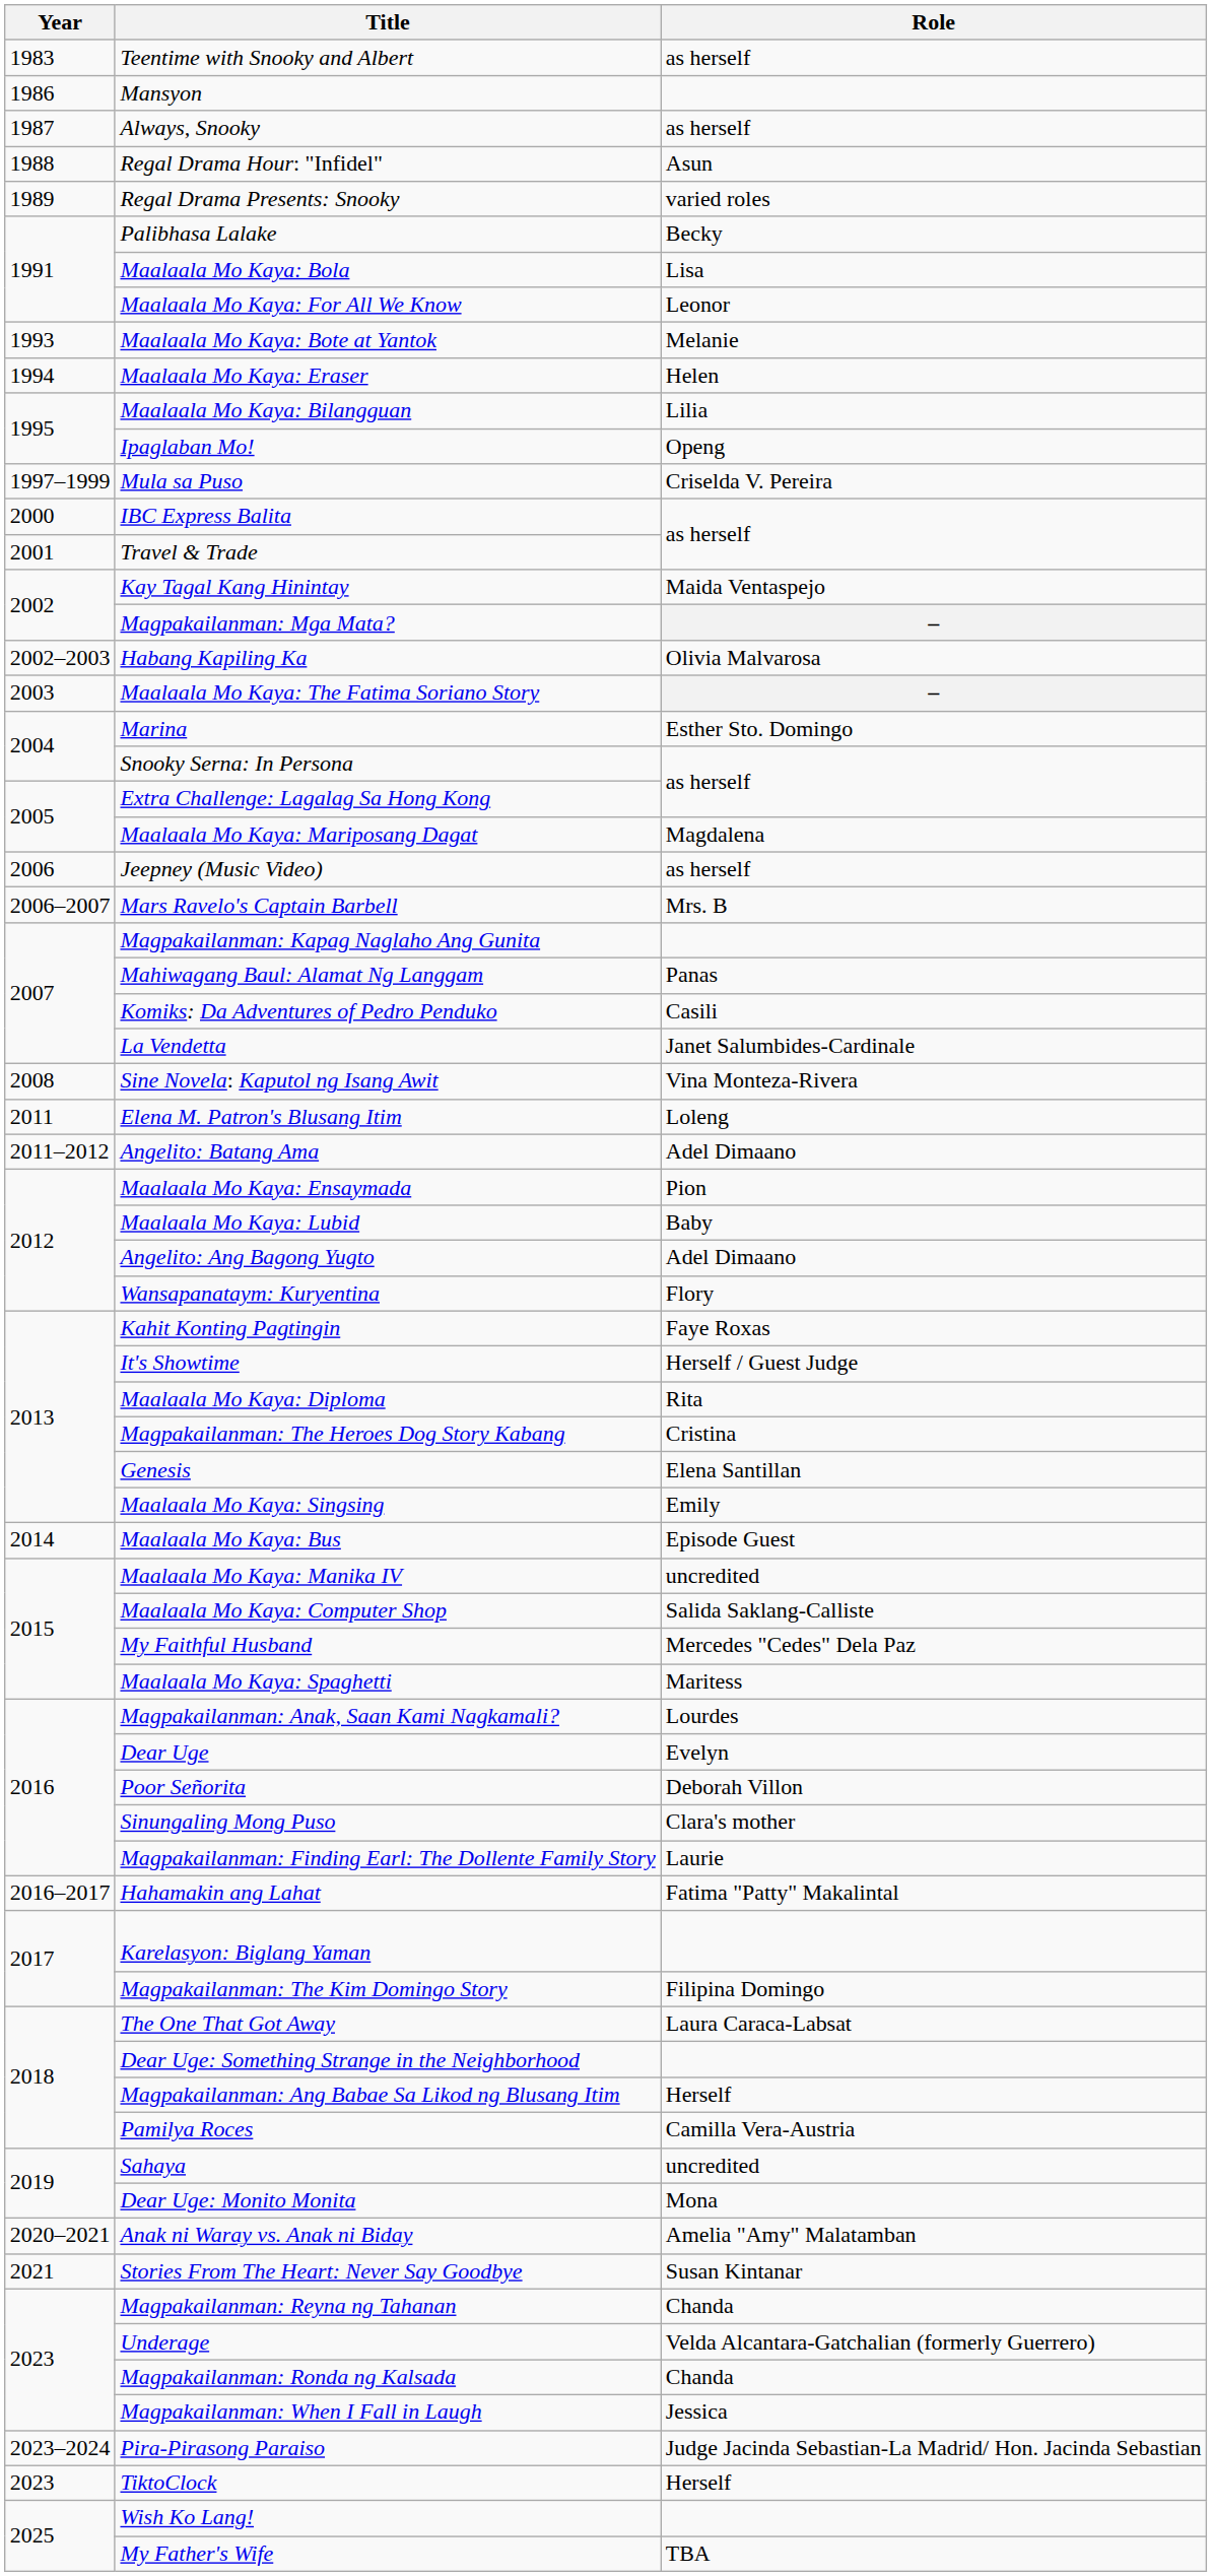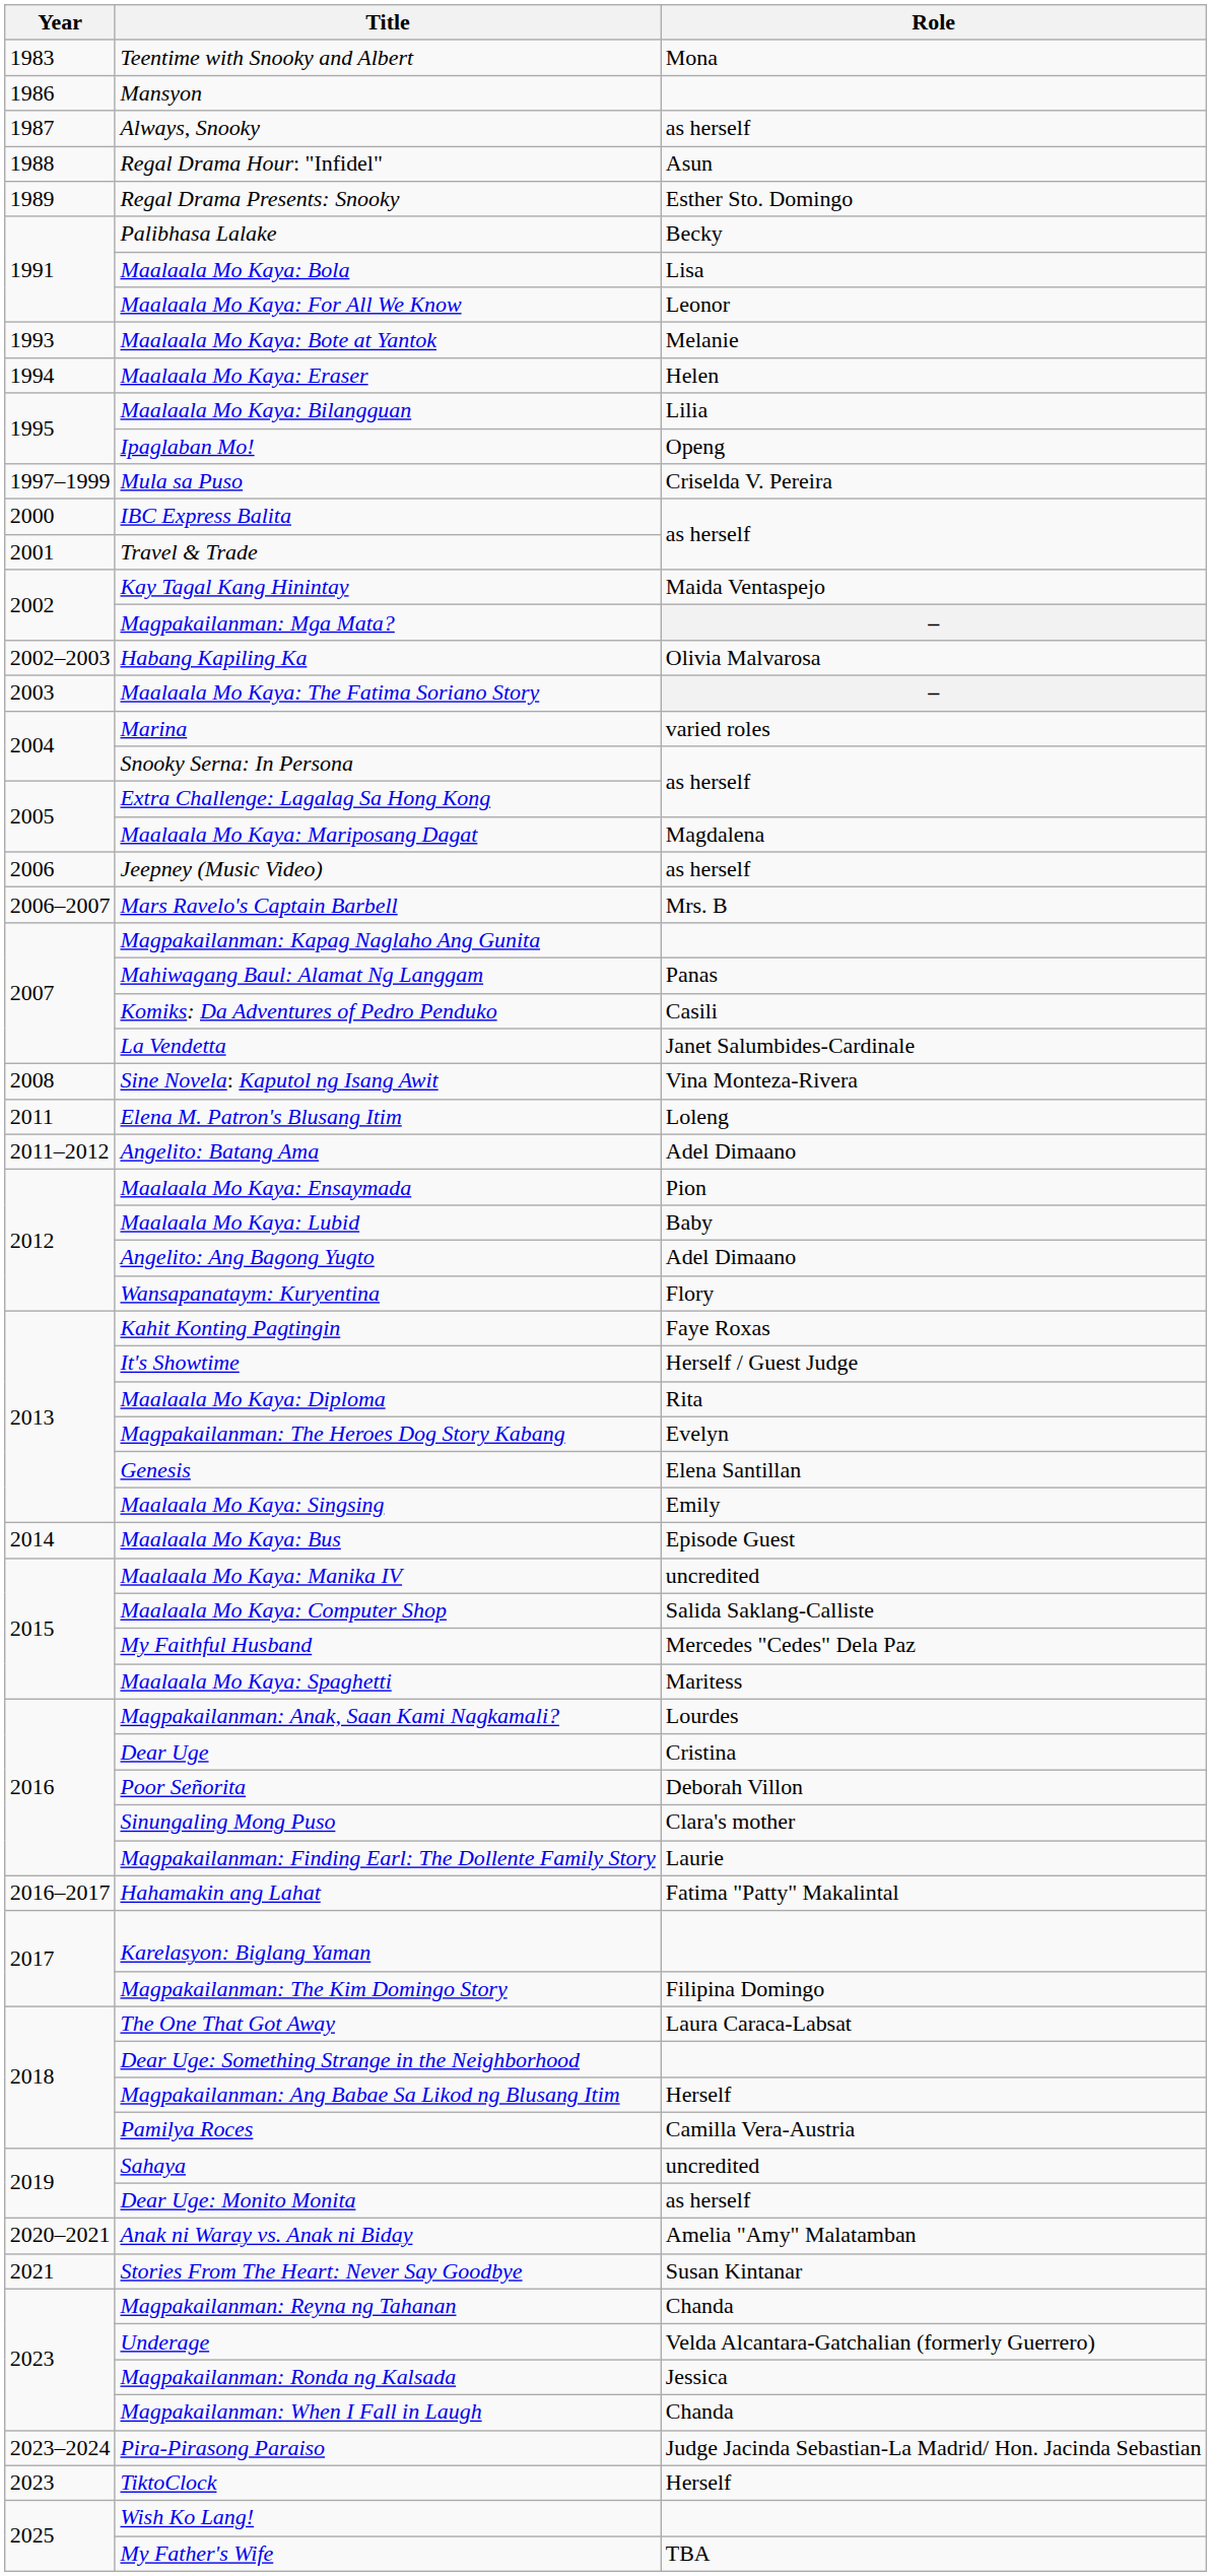 <table class="wikitable sortable">
 <tr>
 <th scope="col">Year</th>
 <th scope="col">Title</th>
 <th scope="col">Role</th>
 </tr>
 <tr>
 <td>1983</td>
 <td><em>Teentime with Snooky and Albert</em></td>
-<td>as herself</td>
+<td>Mona</td>
 </tr>
 <tr>
 <td>1986</td>
 <td><em>Mansyon</em></td>
 </tr>
 <tr>
 <td>1987</td>
 <td><em>Always, Snooky</em></td>
 <td>as herself</td>
 </tr>
 <tr>
 <td>1988</td>
 <td><em>Regal Drama Hour</em>: "Infidel"</td>
 <td>Asun</td>
 </tr>
 <tr>
 <td>1989</td>
 <td><em>Regal Drama Presents: Snooky</em></td>
-<td>varied roles</td>
+<td>Esther Sto. Domingo</td>
 </tr>
 <tr>
 <td rowspan="3">1991</td>
 <td><em>Palibhasa Lalake</em></td>
 <td>Becky</td>
 </tr>
 <tr>
 <td><a href='#'><em>Maalaala Mo Kaya: Bola</em></a></td>
 <td>Lisa</td>
 </tr>
 <tr>
 <td><a href='#'><em>Maalaala Mo Kaya: For All We Know</em></a></td>
 <td>Leonor</td>
 </tr>
 <tr>
 <td>1993</td>
 <td><a href='#'><em>Maalaala Mo Kaya: Bote at Yantok</em></a></td>
 <td>Melanie</td>
 </tr>
 <tr>
 <td>1994</td>
 <td><a href='#'><em>Maalaala Mo Kaya: Eraser</em></a></td>
 <td>Helen</td>
 </tr>
 <tr>
 <td rowspan="2">1995</td>
 <td><a href='#'><em>Maalaala Mo Kaya: Bilangguan</em></a></td>
 <td>Lilia</td>
 </tr>
 <tr>
 <td><em><a href='#'>Ipaglaban Mo!</a></em></td>
 <td>Openg</td>
 </tr>
 <tr>
 <td>1997–1999</td>
 <td><em><a href='#'>Mula sa Puso</a></em></td>
 <td>Criselda V. Pereira</td>
 </tr>
 <tr>
 <td>2000</td>
 <td><em><a href='#'>IBC Express Balita</a></em></td>
 <td rowspan="2">as herself</td>
 </tr>
 <tr>
 <td>2001</td>
 <td><em>Travel & Trade</em></td>
 </tr>
 <tr>
 <td rowspan="2">2002</td>
 <td><em><a href='#'>Kay Tagal Kang Hinintay</a></em></td>
 <td>Maida Ventaspejo</td>
 </tr>
 <tr>
 <td><em><a href='#'>Magpakailanman: Mga Mata?</a></em></td>
 <th>–</th>
 </tr>
 <tr>
 <td>2002–2003</td>
 <td><em><a href='#'>Habang Kapiling Ka</a></em></td>
 <td>Olivia Malvarosa</td>
 </tr>
 <tr>
 <td>2003</td>
 <td><em><a href='#'>Maalaala Mo Kaya: The Fatima Soriano Story</a></em></td>
 <th>–</th>
 </tr>
 <tr>
 <td rowspan="2">2004</td>
 <td><em><a href='#'>Marina</a></em></td>
-<td>Esther Sto. Domingo</td>
+<td>varied roles</td>
 </tr>
 <tr>
 <td><em>Snooky Serna: In Persona</em></td>
 <td rowspan="2">as herself</td>
 </tr>
 <tr>
 <td rowspan="2">2005</td>
 <td><em><a href='#'>Extra Challenge: Lagalag Sa Hong Kong</a></em></td>
 </tr>
 <tr>
 <td><em><a href='#'> Maalaala Mo Kaya: Mariposang Dagat</a></em></td>
 <td>Magdalena</td>
 </tr>
 <tr>
 <td>2006</td>
 <td><em>Jeepney (Music Video)</em></td>
 <td>as herself</td>
 </tr>
 <tr>
 <td>2006–2007</td>
 <td><em><a href='#'>Mars Ravelo's Captain Barbell</a></em></td>
 <td>Mrs. B</td>
 </tr>
 <tr>
 <td rowspan="4">2007</td>
 <td><em><a href='#'>Magpakailanman: Kapag Naglaho Ang Gunita</a></em></td>
 </tr>
 <tr>
 <td><em><a href='#'>Mahiwagang Baul: Alamat Ng Langgam</a></em></td>
 <td>Panas</td>
 </tr>
 <tr>
 <td><em><a href='#'>Komiks</a>: <a href='#'>Da Adventures of Pedro Penduko</a></em></td>
 <td>Casili</td>
 </tr>
 <tr>
 <td><em><a href='#'>La Vendetta</a></em></td>
 <td>Janet Salumbides-Cardinale</td>
 </tr>
 <tr>
 <td>2008</td>
 <td><em><a href='#'>Sine Novela</a></em>: <em><a href='#'>Kaputol ng Isang Awit</a></em></td>
 <td>Vina Monteza-Rivera</td>
 </tr>
 <tr>
 <td>2011</td>
 <td><em><a href='#'>Elena M. Patron's Blusang Itim</a></em></td>
 <td>Loleng</td>
 </tr>
 <tr>
 <td>2011–2012</td>
 <td><em><a href='#'>Angelito: Batang Ama</a></em></td>
 <td>Adel Dimaano</td>
 </tr>
 <tr>
 <td rowspan="4">2012</td>
 <td><em><a href='#'>Maalaala Mo Kaya: Ensaymada</a></em></td>
 <td>Pion</td>
 </tr>
 <tr>
 <td><em><a href='#'>Maalaala Mo Kaya: Lubid</a></em></td>
 <td>Baby</td>
 </tr>
 <tr>
 <td><em><a href='#'>Angelito: Ang Bagong Yugto</a></em></td>
 <td>Adel Dimaano</td>
 </tr>
 <tr>
 <td><em><a href='#'>Wansapanataym: Kuryentina</a></em></td>
 <td>Flory</td>
 </tr>
 <tr>
 <td rowspan="6">2013</td>
 <td><em><a href='#'>Kahit Konting Pagtingin</a></em></td>
 <td>Faye Roxas</td>
 </tr>
 <tr>
 <td><em><a href='#'>It's Showtime</a></em></td>
 <td>Herself / Guest Judge</td>
 </tr>
 <tr>
 <td><em><a href='#'>Maalaala Mo Kaya: Diploma</a></em></td>
 <td>Rita</td>
 </tr>
 <tr>
 <td><em><a href='#'> Magpakailanman: The Heroes Dog Story Kabang</a></em></td>
-<td>Cristina</td>
+<td>Evelyn</td>
 </tr>
 <tr>
 <td><em><a href='#'>Genesis</a></em></td>
 <td>Elena Santillan</td>
 </tr>
 <tr>
 <td><em><a href='#'>Maalaala Mo Kaya: Singsing</a></em></td>
 <td>Emily</td>
 </tr>
 <tr>
 <td>2014</td>
 <td><em><a href='#'> Maalaala Mo Kaya: Bus</a></em></td>
 <td>Episode Guest</td>
 </tr>
 <tr>
 <td rowspan="4">2015</td>
 <td><em><a href='#'>Maalaala Mo Kaya: Manika IV</a></em></td>
 <td>uncredited</td>
 </tr>
 <tr>
 <td><em><a href='#'>Maalaala Mo Kaya: Computer Shop</a></em></td>
 <td>Salida Saklang-Calliste</td>
 </tr>
 <tr>
 <td><em><a href='#'>My Faithful Husband</a></em></td>
 <td>Mercedes "Cedes" Dela Paz</td>
 </tr>
 <tr>
 <td><em><a href='#'>Maalaala Mo Kaya: Spaghetti</a></em></td>
 <td>Maritess</td>
 </tr>
 <tr>
 <td rowspan="5">2016</td>
 <td><em><a href='#'>Magpakailanman: Anak, Saan Kami Nagkamali?</a></em></td>
 <td>Lourdes</td>
 </tr>
 <tr>
 <td><em><a href='#'>Dear Uge</a></em></td>
-<td>Evelyn</td>
+<td>Cristina</td>
 </tr>
 <tr>
 <td><em><a href='#'>Poor Señorita</a></em></td>
 <td>Deborah Villon</td>
 </tr>
 <tr>
 <td><em><a href='#'>Sinungaling Mong Puso</a></em></td>
 <td>Clara's mother</td>
 </tr>
 <tr>
 <td><em><a href='#'>Magpakailanman: Finding Earl: The Dollente Family Story</a></em></td>
 <td>Laurie</td>
 </tr>
 <tr>
 <td>2016–2017</td>
 <td><em><a href='#'>Hahamakin ang Lahat</a></em></td>
 <td>Fatima "Patty" Makalintal</td>
 </tr>
 <tr>
 <td rowspan="2">2017</td>
 <td><br><em><a href='#'>Karelasyon: Biglang Yaman</a></em></td>
 </tr>
 <tr>
 <td><em><a href='#'>Magpakailanman: The Kim Domingo Story</a></em></td>
 <td>Filipina Domingo</td>
 </tr>
 <tr>
 <td rowspan="4">2018</td>
 <td><em><a href='#'>The One That Got Away</a></em></td>
 <td>Laura Caraca-Labsat</td>
 </tr>
 <tr>
 <td><em> <a href='#'>Dear Uge: Something Strange in the Neighborhood</a></em></td>
 <td></td>
 </tr>
 <tr>
 <td><em><a href='#'>Magpakailanman: Ang Babae Sa Likod ng Blusang Itim</a></em></td>
 <td>Herself</td>
 </tr>
 <tr>
 <td><em><a href='#'>Pamilya Roces</a></em></td>
 <td>Camilla Vera-Austria</td>
 </tr>
 <tr>
 <td rowspan="2">2019</td>
 <td><em><a href='#'>Sahaya</a></em></td>
 <td>uncredited</td>
 </tr>
 <tr>
 <td><em><a href='#'>Dear Uge: Monito Monita</a></em></td>
-<td>Mona</td>
+<td>as herself</td>
 </tr>
 <tr>
 <td>2020–2021</td>
 <td><em><a href='#'>Anak ni Waray vs. Anak ni Biday</a></em></td>
 <td>Amelia "Amy" Malatamban</td>
 </tr>
 <tr>
 <td>2021</td>
 <td><em><a href='#'> Stories From The Heart: Never Say Goodbye</a></em></td>
 <td>Susan Kintanar</td>
 </tr>
 <tr>
 <td rowspan="4">2023</td>
 <td><em><a href='#'>Magpakailanman: Reyna ng Tahanan</a></em></td>
 <td>Chanda</td>
 </tr>
 <tr>
 <td><em><a href='#'>Underage</a></em></td>
 <td>Velda Alcantara-Gatchalian (formerly Guerrero)</td>
 </tr>
 <tr>
 <td><em><a href='#'>Magpakailanman: Ronda ng Kalsada</a></em></td>
-<td>Chanda</td>
+<td>Jessica</td>
 </tr>
 <tr>
 <td><em><a href='#'>Magpakailanman: When I Fall in Laugh</a></em></td>
-<td>Jessica</td>
+<td>Chanda</td>
 </tr>
 <tr>
 <td>2023–2024</td>
 <td><em><a href='#'>Pira-Pirasong Paraiso</a></em></td>
 <td>Judge Jacinda Sebastian-La Madrid/ Hon. Jacinda Sebastian</td>
 </tr>
 <tr>
 <td>2023</td>
 <td><em><a href='#'>TiktoClock</a></em></td>
 <td>Herself</td>
 </tr>
 <tr>
 <td rowspan="2">2025</td>
 <td><em><a href='#'>Wish Ko Lang!</a></em></td>
 <td></td>
 </tr>
 <tr>
 <td><em><a href='#'>My Father's Wife</a></em></td>
 <td>TBA</td>
 </tr>
 </table>
